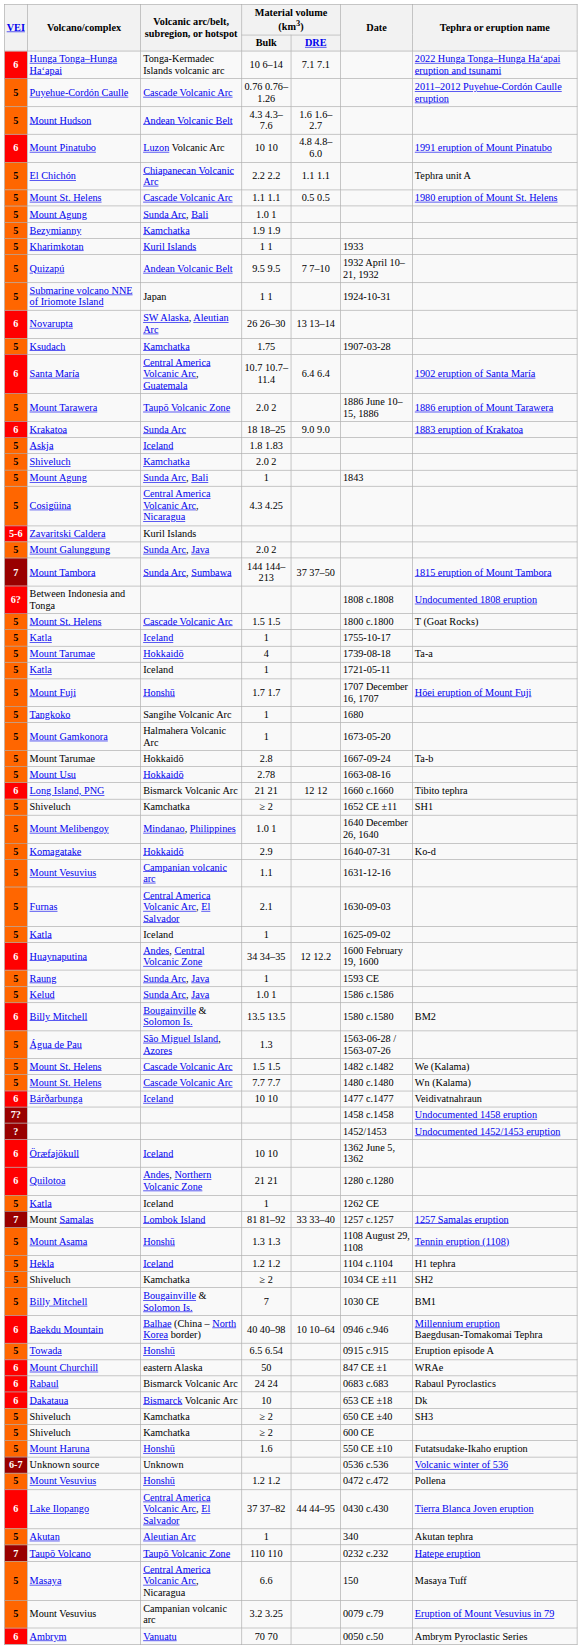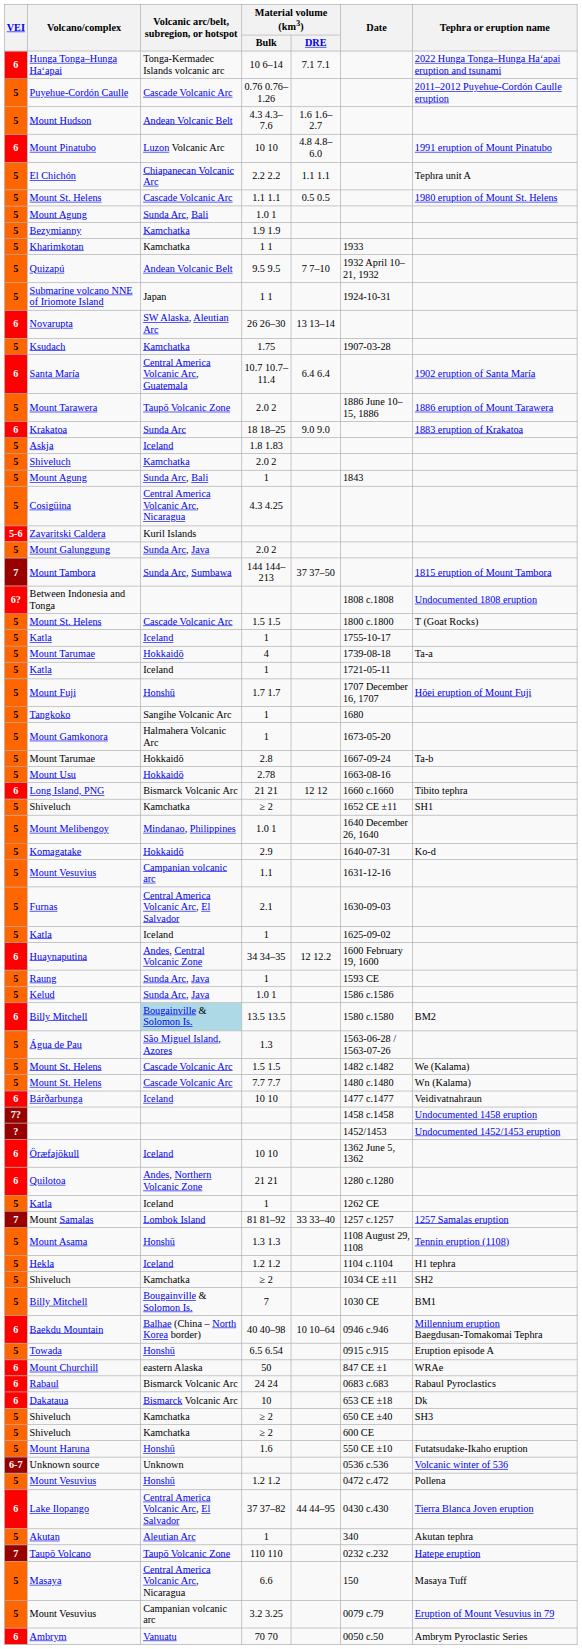 <table class="wikitable sortable">
 <tr>
 <th rowspan=2><a href='#'>VEI</a></th>
 <th width=170px rowspan=2>Volcano/complex</th>
 <th width=150px rowspan=2>Volcanic arc/belt,<br>subregion, or hotspot</th>
 <th colspan=2>Material volume (km<sup>3</sup>)</th>
 <th data-sort-type="number" width=105px rowspan=2>Date</th>
 <th width=250px rowspan=2>Tephra or eruption name</th>
 </tr>
 <tr>
 <th width=70px>Bulk</th>
 <th width=70px><a href='#'>DRE</a></th>
 </tr>
 <tr>
 <th style="background:#f00; color:white;">6</th>
 <td><a href='#'>Hunga Tonga–Hunga Haʻapai</a></td>
 <td>Tonga-Kermadec Islands volcanic arc</td>
 <td style="text-align: center;"><span>10</span> 6–14</td>
 <td style="text-align: center;"><span>7.1</span> 7.1</td>
 <td></td>
 <td><a href='#'>2022 Hunga Tonga–Hunga Haʻapai eruption and tsunami</a></td>
 </tr>
 <tr>
 <th style="background:#f60;">5</th>
 <td><a href='#'>Puyehue-Cordón Caulle</a></td>
 <td><a href='#'>Cascade Volcanic Arc</a></td>
 <td style="text-align: center;"><span>0.76</span> 0.76–1.26</td>
 <td></td>
 <td></td>
 <td><a href='#'>2011–2012 Puyehue-Cordón Caulle eruption</a></td>
 </tr>
 <tr>
 <th style="background:#f60;">5</th>
 <td><a href='#'>Mount Hudson</a></td>
 <td><a href='#'>Andean Volcanic Belt</a></td>
 <td style="text-align: center;"><span>4.3</span> 4.3–7.6</td>
 <td style="text-align: center;"><span>1.6</span> 1.6–2.7</td>
 <td></td>
 <td></td>
 </tr>
 <tr>
 <th style="background:#f00; color:white;">6</th>
 <td><a href='#'>Mount Pinatubo</a></td>
 <td><a href='#'>Luzon</a> Volcanic Arc</td>
 <td style="text-align: center;"><span>10</span> 10</td>
 <td style="text-align: center;"><span>4.8</span> 4.8–6.0</td>
 <td></td>
 <td><a href='#'>1991 eruption of Mount Pinatubo</a></td>
 </tr>
 <tr>
 <th style="background:#f60;">5</th>
 <td><a href='#'>El Chichón</a></td>
 <td><a href='#'>Chiapanecan Volcanic Arc</a></td>
 <td style="text-align: center;"><span>2.2</span> 2.2</td>
 <td style="text-align: center;"><span>1.1</span> 1.1</td>
 <td></td>
 <td>Tephra unit A</td>
 </tr>
 <tr>
 <th style="background:#f60;">5</th>
 <td><a href='#'>Mount St. Helens</a></td>
 <td><a href='#'>Cascade Volcanic Arc</a></td>
 <td style="text-align: center;"><span>1.1</span> 1.1</td>
 <td style="text-align: center;"><span>0.5</span> 0.5</td>
 <td></td>
 <td><a href='#'>1980 eruption of Mount St. Helens</a></td>
 </tr>
 <tr>
 <th style="background:#f60;">5</th>
 <td><a href='#'>Mount Agung</a></td>
 <td><a href='#'>Sunda Arc</a>, <a href='#'>Bali</a></td>
 <td style="text-align: center;"><span>1.0</span> 1</td>
 <td></td>
 <td></td>
 <td></td>
 </tr>
 <tr>
 <th style="background:#f60;">5</th>
 <td><a href='#'>Bezymianny</a></td>
 <td><a href='#'>Kamchatka</a></td>
 <td style="text-align: center;"><span>1.9</span> 1.9</td>
 <td></td>
 <td></td>
 <td></td>
 </tr>
 <tr>
 <th style="background:#f60;">5</th>
 <td><a href='#'>Kharimkotan</a></td>
-<td><a href='#'>Kuril Islands</a></td>
+<td>Kamchatka</td>
 <td style="text-align: center;"><span>1</span> 1</td>
 <td></td>
 <td>1933</td>
 <td></td>
 </tr>
 <tr>
 <th style="background:#f60;">5</th>
 <td><a href='#'>Quizapú</a></td>
 <td><a href='#'>Andean Volcanic Belt</a></td>
 <td style="text-align: center;"><span>9.5</span> 9.5</td>
 <td style="text-align: center;"><span>7</span> 7–10</td>
 <td><span>1932</span> April 10–21, 1932</td>
 <td></td>
 </tr>
 <tr>
 <th style="background:#f60;">5</th>
 <td><a href='#'>Submarine volcano NNE of Iriomote Island</a></td>
 <td>Japan</td>
 <td style="text-align: center;"><span>1</span> 1</td>
 <td></td>
 <td>1924-10-31</td>
 <td></td>
 </tr>
 <tr>
 <th style="background:#f00; color:white;">6</th>
 <td><a href='#'>Novarupta</a></td>
 <td><a href='#'>SW Alaska</a>, <a href='#'>Aleutian Arc</a></td>
 <td style="text-align: center;"><span>26</span> 26–30</td>
 <td style="text-align: center;"><span>13</span> 13–14</td>
 <td></td>
 <td></td>
 </tr>
 <tr>
 <th style="background:#f60;">5</th>
 <td><a href='#'>Ksudach</a></td>
 <td><a href='#'>Kamchatka</a></td>
 <td style="text-align: center;">1.75</td>
 <td></td>
 <td>1907-03-28</td>
 <td></td>
 </tr>
 <tr>
 <th style="background:#f00; color:white;">6</th>
 <td><a href='#'>Santa María</a></td>
 <td><a href='#'>Central America Volcanic Arc</a>, <a href='#'>Guatemala</a></td>
 <td style="text-align: center;"><span>10.7</span> 10.7–11.4</td>
 <td style="text-align: center;"><span>6.4</span> 6.4</td>
 <td></td>
 <td><a href='#'>1902 eruption of Santa María</a></td>
 </tr>
 <tr>
 <th style="background:#f60;">5</th>
 <td><a href='#'>Mount Tarawera</a></td>
 <td><a href='#'>Taupō Volcanic Zone</a></td>
 <td style="text-align: center;"><span>2.0</span> 2</td>
 <td></td>
 <td><span>1886</span> June 10–15, 1886</td>
 <td><a href='#'>1886 eruption of Mount Tarawera</a></td>
 </tr>
 <tr>
 <th style="background:#f00; color:white;">6</th>
 <td><a href='#'>Krakatoa</a></td>
 <td><a href='#'>Sunda Arc</a></td>
 <td style="text-align: center;"><span>18</span> 18–25</td>
 <td style="text-align: center;"><span>9.0</span> 9.0</td>
 <td></td>
 <td><a href='#'>1883 eruption of Krakatoa</a></td>
 </tr>
 <tr>
 <th style="background:#f60;">5</th>
 <td><a href='#'>Askja</a></td>
 <td><a href='#'>Iceland</a></td>
 <td style="text-align: center;"><span>1.8</span> 1.83</td>
 <td></td>
 <td></td>
 <td></td>
 </tr>
 <tr>
 <th style="background:#f60;">5</th>
 <td><a href='#'>Shiveluch</a></td>
 <td><a href='#'>Kamchatka</a></td>
 <td style="text-align: center;"><span>2.0</span> 2</td>
 <td></td>
 <td></td>
 <td></td>
 </tr>
 <tr>
 <th style="background:#f60;">5</th>
 <td><a href='#'>Mount Agung</a></td>
 <td><a href='#'>Sunda Arc</a>, <a href='#'>Bali</a></td>
 <td style="text-align: center;">1</td>
 <td></td>
 <td>1843</td>
 <td></td>
 </tr>
 <tr>
 <th style="background:#f60;">5</th>
 <td><a href='#'>Cosigüina</a></td>
 <td><a href='#'>Central America Volcanic Arc</a>, <a href='#'>Nicaragua</a></td>
 <td style="text-align: center;"><span>4.3</span> 4.25</td>
 <td></td>
 <td></td>
 <td></td>
 </tr>
 <tr>
 <th style="background-color: #F00; color: white;">5-6</th>
 <td><a href='#'>Zavaritski Caldera</a></td>
 <td>Kuril Islands</td>
 <td></td>
 <td></td>
 <td></td>
 </tr>
 <tr>
 <th style="background-color: #F60;">5</th>
 <td><a href='#'>Mount Galunggung</a></td>
 <td><a href='#'>Sunda Arc</a>, <a href='#'>Java</a></td>
 <td style="text-align: center;"><span>2.0</span> 2</td>
 <td></td>
 <td></td>
 <td></td>
 </tr>
 <tr>
 <th style="background:#900; color:white;">7</th>
 <td><a href='#'>Mount Tambora</a></td>
 <td><a href='#'>Sunda Arc</a>, <a href='#'>Sumbawa</a></td>
 <td style="text-align: center;"><span>144</span> 144–213</td>
 <td style="text-align: center;"><span>37</span> 37–50</td>
 <td></td>
 <td><a href='#'>1815 eruption of Mount Tambora</a></td>
 </tr>
 <tr>
 <th style="background:#f00; color:white;">6?</th>
 <td>Between Indonesia and Tonga</td>
 <td></td>
 <td></td>
 <td></td>
 <td><span>1808</span> c.1808</td>
 <td><a href='#'>Undocumented 1808 eruption</a></td>
 </tr>
 <tr>
 <th style="background:#f60;">5</th>
 <td><a href='#'>Mount St. Helens</a></td>
 <td><a href='#'>Cascade Volcanic Arc</a></td>
 <td style="text-align: center;"><span>1.5</span> 1.5</td>
 <td></td>
 <td><span>1800</span> c.1800</td>
 <td>T (Goat Rocks)</td>
 </tr>
 <tr>
 <th style="background:#f60;">5</th>
 <td><a href='#'>Katla</a></td>
 <td><a href='#'>Iceland</a></td>
 <td style="text-align: center;">1</td>
 <td></td>
 <td>1755-10-17</td>
 <td></td>
 </tr>
 <tr>
 <th style="background:#f60;">5</th>
 <td><a href='#'>Mount Tarumae</a></td>
 <td><a href='#'>Hokkaidō</a></td>
 <td style="text-align: center;">4</td>
 <td></td>
 <td>1739-08-18</td>
 <td>Ta-a</td>
 </tr>
 <tr>
 <th style="background:#f60;">5</th>
 <td><a href='#'>Katla</a></td>
 <td>Iceland</td>
 <td style="text-align: center;">1</td>
 <td></td>
 <td>1721-05-11</td>
 <td></td>
 </tr>
 <tr>
 <th style="background:#f60;">5</th>
 <td><a href='#'>Mount Fuji</a></td>
 <td><a href='#'>Honshū</a></td>
 <td style="text-align: center;"><span>1.7</span> 1.7</td>
 <td></td>
 <td><span>1707</span> December 16, 1707</td>
 <td><a href='#'>Hōei eruption of Mount Fuji</a></td>
 </tr>
 <tr>
 <th style="background:#f60;">5</th>
 <td><a href='#'>Tangkoko</a></td>
 <td>Sangihe Volcanic Arc</td>
 <td style="text-align: center;">1</td>
 <td></td>
 <td>1680</td>
 <td></td>
 </tr>
 <tr>
 <th style="background:#f60;">5</th>
 <td><a href='#'>Mount Gamkonora</a></td>
 <td>Halmahera Volcanic Arc</td>
 <td style="text-align: center;">1</td>
 <td></td>
 <td>1673-05-20</td>
 <td></td>
 </tr>
 <tr>
 <th style="background:#f60;">5</th>
 <td>Mount Tarumae</td>
 <td>Hokkaidō</td>
 <td style="text-align: center;">2.8</td>
 <td></td>
 <td>1667-09-24</td>
 <td>Ta-b</td>
 </tr>
 <tr>
 <th style="background:#f60;">5</th>
 <td><a href='#'>Mount Usu</a></td>
 <td><a href='#'>Hokkaidō</a></td>
 <td style="text-align: center;">2.78</td>
 <td></td>
 <td>1663-08-16</td>
 <td></td>
 </tr>
 <tr>
 <th style="background:#f00; color:white;">6</th>
 <td><a href='#'>Long Island, PNG</a></td>
 <td>Bismarck Volcanic Arc</td>
 <td style="text-align: center;"><span>21</span> 21</td>
 <td style="text-align: center;"><span>12</span> 12</td>
 <td><span>1660</span> c.1660</td>
 <td>Tibito tephra</td>
 </tr>
 <tr>
 <th style="background:#f60;">5</th>
 <td>Shiveluch</td>
 <td>Kamchatka</td>
 <td style="text-align: center;">≥ 2</td>
 <td></td>
 <td>1652 CE ±11</td>
 <td>SH1</td>
 </tr>
 <tr>
 <th style="background:#f60;">5</th>
 <td><a href='#'>Mount Melibengoy</a></td>
 <td><a href='#'>Mindanao</a>, <a href='#'>Philippines</a></td>
 <td style="text-align: center;"><span>1.0</span> 1</td>
 <td></td>
 <td><span>1640</span> December 26, 1640</td>
 <td></td>
 </tr>
 <tr>
 <th style="background:#f60;">5</th>
 <td><a href='#'>Komagatake</a></td>
 <td><a href='#'>Hokkaidō</a></td>
 <td style="text-align: center;">2.9</td>
 <td></td>
 <td>1640-07-31</td>
 <td>Ko-d</td>
 </tr>
 <tr>
 <th style="background:#f60;">5</th>
 <td><a href='#'>Mount Vesuvius</a></td>
 <td><a href='#'>Campanian volcanic arc</a></td>
 <td style="text-align: center;">1.1</td>
 <td></td>
 <td>1631-12-16</td>
 <td></td>
 </tr>
 <tr>
 <th style="background:#f60;">5</th>
 <td><a href='#'>Furnas</a></td>
 <td><a href='#'>Central America Volcanic Arc</a>, <a href='#'>El Salvador</a></td>
 <td style="text-align: center;">2.1</td>
 <td></td>
 <td>1630-09-03</td>
 <td></td>
 </tr>
 <tr>
 <th style="background:#f60;">5</th>
 <td><a href='#'>Katla</a></td>
 <td>Iceland</td>
 <td style="text-align: center;">1</td>
 <td></td>
 <td>1625-09-02</td>
 <td></td>
 </tr>
 <tr>
 <th style="background:#f00; color:white;">6</th>
 <td><a href='#'>Huaynaputina</a></td>
 <td><a href='#'>Andes</a>, <a href='#'>Central Volcanic Zone</a></td>
 <td style="text-align: center;"><span>34</span> 34–35</td>
 <td style="text-align: center;"><span>12</span> 12.2</td>
 <td><span>1600</span> February 19, 1600</td>
 <td></td>
 </tr>
 <tr>
 <th style="background:#f60;">5</th>
 <td><a href='#'>Raung</a></td>
 <td><a href='#'>Sunda Arc</a>, <a href='#'>Java</a></td>
 <td style="text-align: center;">1</td>
 <td></td>
 <td>1593 CE</td>
 <td></td>
 </tr>
 <tr>
 <th style="background:#f60;">5</th>
 <td><a href='#'>Kelud</a></td>
 <td><a href='#'>Sunda Arc</a>, <a href='#'>Java</a></td>
 <td style="text-align: center;"><span>1.0</span> 1</td>
 <td></td>
 <td><span>1586</span> c.1586</td>
 <td></td>
 </tr>
 <tr>
 <th style="background:#f00; color:white;">6</th>
 <td><a href='#'>Billy Mitchell</a></td>
-<td><a href='#'>Bougainville</a> & <a href='#'>Solomon Is.</a></td>
+<td style="background: lightblue;"><a href='#'>Bougainville</a> & <a href='#'>Solomon Is.</a></td>
 <td style="text-align: center;"><span>13.5</span> 13.5</td>
 <td></td>
 <td><span>1580</span> c.1580</td>
 <td>BM2</td>
 </tr>
 <tr>
 <th style="background:#f60;">5</th>
 <td><a href='#'>Água de Pau</a></td>
 <td><a href='#'>São Miguel Island</a>, <a href='#'>Azores</a></td>
 <td style="text-align: center;">1.3</td>
 <td></td>
 <td>1563-06-28 / 1563-07-26</td>
 <td></td>
 </tr>
 <tr>
 <th style="background:#f60;">5</th>
 <td><a href='#'>Mount St. Helens</a></td>
 <td><a href='#'>Cascade Volcanic Arc</a></td>
 <td style="text-align: center;"><span>1.5</span> 1.5</td>
 <td></td>
 <td><span>1482</span> c.1482</td>
 <td>We (Kalama)</td>
 </tr>
 <tr>
 <th style="background:#f60;">5</th>
 <td><a href='#'>Mount St. Helens</a></td>
 <td><a href='#'>Cascade Volcanic Arc</a></td>
 <td style="text-align: center;"><span>7.7</span> 7.7</td>
 <td></td>
 <td><span>1480</span> c.1480</td>
 <td>Wn (Kalama)</td>
 </tr>
 <tr>
 <th style="background:#f00; color:white;">6</th>
 <td><a href='#'>Bárðarbunga</a></td>
 <td><a href='#'>Iceland</a></td>
 <td style="text-align: center;"><span>10</span> 10</td>
 <td></td>
 <td><span>1477</span> c.1477</td>
 <td>Veidivatnahraun</td>
 </tr>
 <tr>
 <th style="background:#900; color:white;">7?</th>
 <td></td>
 <td></td>
 <td></td>
 <td></td>
 <td><span>1458</span> c.1458</td>
 <td><a href='#'>Undocumented 1458 eruption</a></td>
 </tr>
 <tr>
 <th style="background:#900; color:white;">?</th>
 <td></td>
 <td></td>
 <td></td>
 <td></td>
 <td>1452/1453</td>
 <td><a href='#'>Undocumented 1452/1453 eruption</a></td>
 </tr>
 <tr>
 <th style="background:#f00; color:white;">6</th>
 <td><a href='#'>Öræfajökull</a></td>
 <td><a href='#'>Iceland</a></td>
 <td style="text-align: center;"><span>10</span> 10</td>
 <td></td>
 <td><span>1362</span> June 5, 1362</td>
 <td></td>
 </tr>
 <tr>
 <th style="background:#f00; color:white;">6</th>
 <td><a href='#'>Quilotoa</a></td>
 <td><a href='#'>Andes</a>, <a href='#'>Northern Volcanic Zone</a></td>
 <td style="text-align: center;"><span>21</span> 21</td>
 <td></td>
 <td><span>1280</span> c.1280</td>
 <td></td>
 </tr>
 <tr>
 <th style="background:#f60;">5</th>
 <td><a href='#'>Katla</a></td>
 <td>Iceland</td>
 <td style="text-align: center;">1</td>
 <td></td>
 <td>1262 CE</td>
 <td></td>
 </tr>
 <tr>
 <th style="background:#900; color:white;">7</th>
 <td>Mount <a href='#'>Samalas</a></td>
 <td><a href='#'>Lombok Island</a></td>
 <td style="text-align: center;"><span>81</span> 81–92</td>
 <td style="text-align: center;"><span>33</span> 33–40</td>
 <td><span>1257</span> c.1257</td>
 <td><a href='#'>1257 Samalas eruption</a></td>
 </tr>
 <tr>
 <th style="background:#f60;">5</th>
 <td><a href='#'>Mount Asama</a></td>
 <td><a href='#'>Honshū</a></td>
 <td style="text-align: center;"><span>1.3</span> 1.3</td>
 <td></td>
 <td><span>1108</span> August 29, 1108</td>
 <td><a href='#'>Tennin eruption (1108)</a></td>
 </tr>
 <tr>
 <th style="background:#f60;">5</th>
 <td><a href='#'>Hekla</a></td>
 <td><a href='#'>Iceland</a></td>
 <td style="text-align: center;"><span>1.2</span> 1.2</td>
 <td></td>
 <td><span>1104</span> c.1104</td>
 <td>H1 tephra</td>
 </tr>
 <tr>
 <th style="background:#f60;">5</th>
 <td>Shiveluch</td>
 <td>Kamchatka</td>
 <td style="text-align: center;">≥ 2</td>
 <td></td>
 <td>1034 CE ±11</td>
 <td>SH2</td>
 </tr>
 <tr>
 <th style="background:#f60;">5</th>
 <td><a href='#'>Billy Mitchell</a></td>
 <td><a href='#'>Bougainville</a> & <a href='#'>Solomon Is.</a></td>
 <td style="text-align: center;">7</td>
 <td></td>
 <td>1030 CE</td>
 <td>BM1</td>
 </tr>
 <tr>
 <th style="background:#f00; color:white;">6</th>
 <td><a href='#'>Baekdu Mountain</a></td>
 <td><a href='#'>Balhae</a> (China – <a href='#'>North Korea</a> border)</td>
 <td style="text-align: center;"><span>40</span> 40–98</td>
 <td style="text-align: center;"><span>10</span> 10–64</td>
 <td><span>0946</span> c.946</td>
 <td><a href='#'>Millennium eruption</a><br>Baegdusan-Tomakomai Tephra</td>
 </tr>
 <tr>
 <th style="background:#f60;">5</th>
 <td><a href='#'>Towada</a></td>
 <td><a href='#'>Honshū</a></td>
 <td style="text-align: center;"><span>6.5</span> 6.54</td>
 <td></td>
 <td><span>0915</span> c.915</td>
 <td>Eruption episode A</td>
 </tr>
 <tr>
 <th style="background:#f00; color:white;">6</th>
 <td><a href='#'>Mount Churchill</a></td>
 <td>eastern Alaska</td>
 <td style="text-align: center;">50</td>
 <td></td>
 <td>847 CE ±1</td>
 <td>WRAe</td>
 </tr>
 <tr>
 <th style="background:#f00; color:white;">6</th>
 <td><a href='#'>Rabaul</a></td>
 <td>Bismarck Volcanic Arc</td>
 <td style="text-align: center;"><span>24</span> 24</td>
 <td></td>
 <td><span>0683</span> c.683</td>
 <td>Rabaul Pyroclastics</td>
 </tr>
 <tr>
 <th style="background:#f00; color:white;">6</th>
 <td><a href='#'>Dakataua</a></td>
 <td><a href='#'>Bismarck</a> Volcanic Arc</td>
 <td style="text-align: center;">10</td>
 <td></td>
 <td>653 CE ±18</td>
 <td>Dk</td>
 </tr>
 <tr>
 <th style="background:#f60;">5</th>
 <td>Shiveluch</td>
 <td>Kamchatka</td>
 <td style="text-align: center;">≥ 2</td>
 <td></td>
 <td>650 CE ±40</td>
 <td>SH3</td>
 </tr>
 <tr>
 <th style="background:#f60;">5</th>
 <td>Shiveluch</td>
 <td>Kamchatka</td>
 <td style="text-align: center;">≥ 2</td>
 <td></td>
 <td>600 CE</td>
 <td></td>
 </tr>
 <tr>
 <th style="background:#f60;">5</th>
 <td><a href='#'>Mount Haruna</a></td>
 <td><a href='#'>Honshū</a></td>
 <td style="text-align: center;">1.6</td>
 <td></td>
 <td>550 CE ±10</td>
 <td>Futatsudake-Ikaho eruption</td>
 </tr>
 <tr>
 <th style="background:#900; color:white;">6-7</th>
 <td>Unknown source</td>
 <td>Unknown</td>
 <td></td>
 <td></td>
 <td><span>0536</span> c.536</td>
 <td><a href='#'>Volcanic winter of 536</a></td>
 </tr>
 <tr>
 <th style="background:#f60;">5</th>
 <td><a href='#'>Mount Vesuvius</a></td>
 <td><a href='#'>Honshū</a></td>
 <td style="text-align: center;"><span>1.2</span> 1.2</td>
 <td></td>
 <td><span>0472</span> c.472</td>
 <td>Pollena</td>
 </tr>
 <tr>
 <th style="background:#f00; color:white;">6</th>
 <td><a href='#'>Lake Ilopango</a></td>
 <td><a href='#'>Central America Volcanic Arc</a>, <a href='#'>El Salvador</a></td>
 <td style="text-align: center;"><span>37</span> 37–82</td>
 <td style="text-align: center;"><span>44</span> 44–95</td>
 <td><span>0430</span> c.430</td>
 <td><a href='#'>Tierra Blanca Joven eruption</a></td>
 </tr>
 <tr>
 <th style="background:#f60;">5</th>
 <td><a href='#'>Akutan</a></td>
 <td><a href='#'>Aleutian Arc</a></td>
 <td style="text-align: center;">1</td>
 <td></td>
 <td>340</td>
 <td>Akutan tephra</td>
 </tr>
 <tr>
 <th style="background:#900; color:white;">7</th>
 <td><a href='#'>Taupō Volcano</a></td>
 <td><a href='#'>Taupō Volcanic Zone</a></td>
 <td style="text-align: center;"><span>110</span> 110</td>
 <td></td>
 <td><span>0232</span> c.232</td>
 <td><a href='#'>Hatepe eruption</a></td>
 </tr>
 <tr>
 <th style="background:#f60;">5</th>
 <td><a href='#'>Masaya</a></td>
 <td><a href='#'>Central America Volcanic Arc</a>, Nicaragua</td>
 <td style="text-align: center;">6.6</td>
 <td></td>
 <td>150</td>
 <td>Masaya Tuff</td>
 </tr>
 <tr>
 <th style="background:#f60;">5</th>
 <td>Mount Vesuvius</td>
 <td>Campanian volcanic arc</td>
 <td style="text-align: center;"><span>3.2</span> 3.25</td>
 <td></td>
 <td><span>0079</span> c.79</td>
 <td><a href='#'>Eruption of Mount Vesuvius in 79</a></td>
 </tr>
 <tr>
 <th style="background:#f00; color:white;">6</th>
 <td><a href='#'>Ambrym</a></td>
 <td><a href='#'>Vanuatu</a></td>
 <td style="text-align: center;"><span>70</span> 70</td>
 <td></td>
 <td><span>0050</span> c.50</td>
 <td>Ambrym Pyroclastic Series</td>
 </tr>
 </table>
